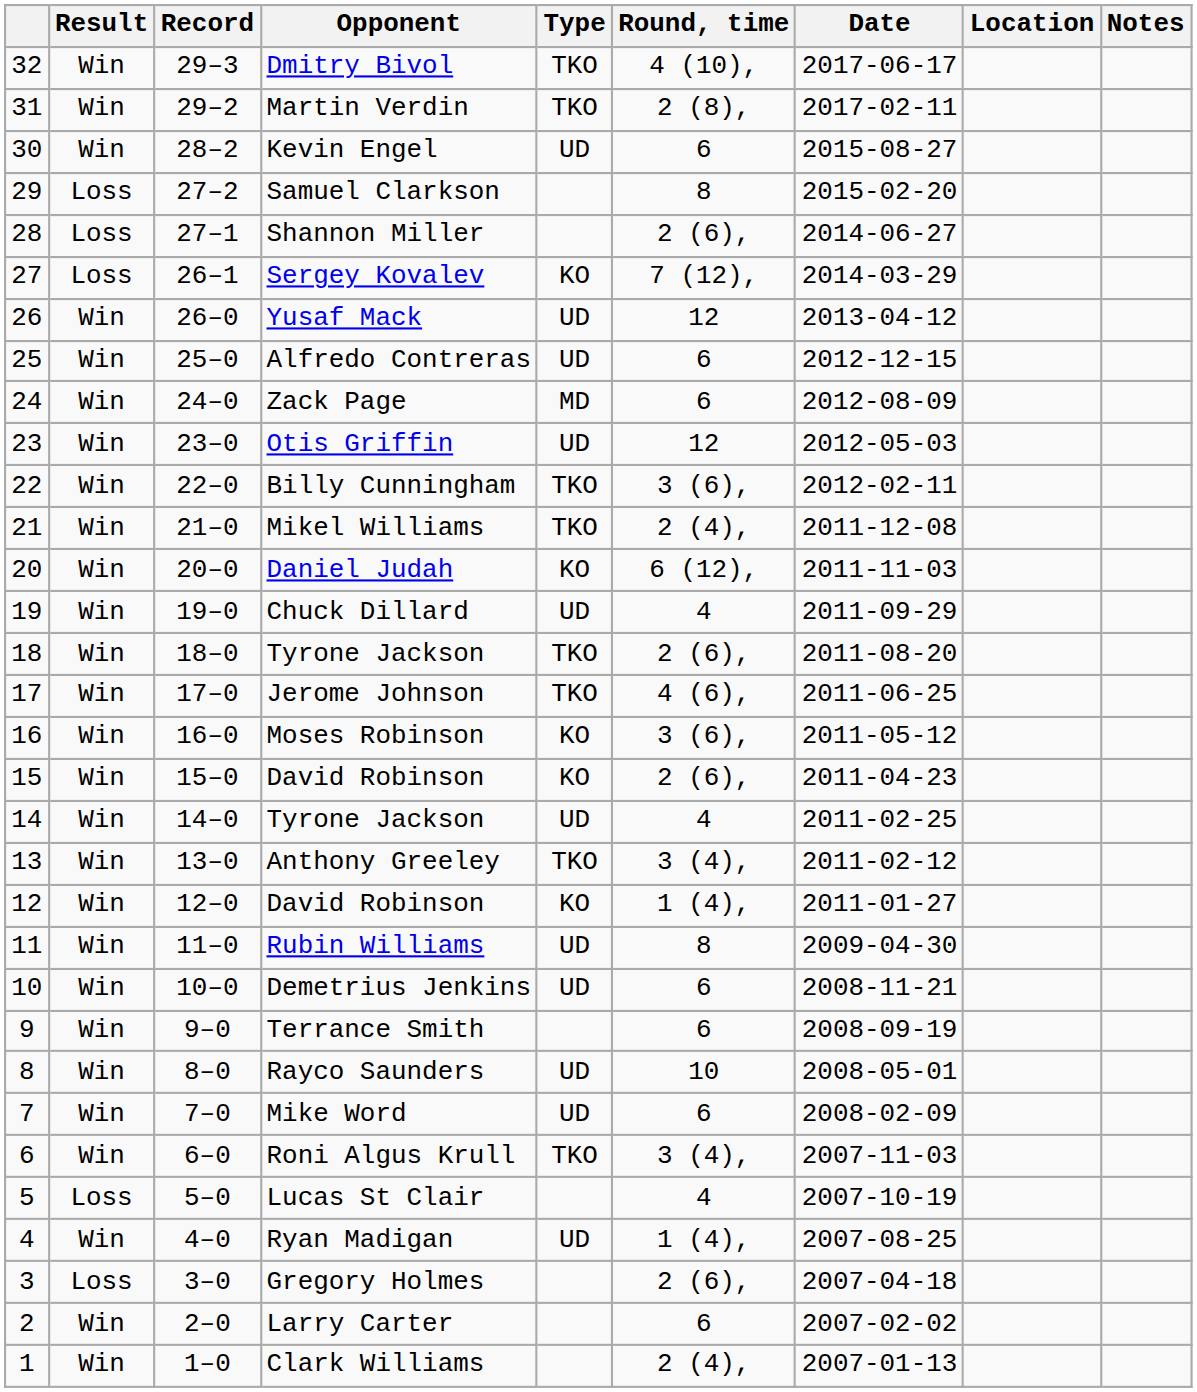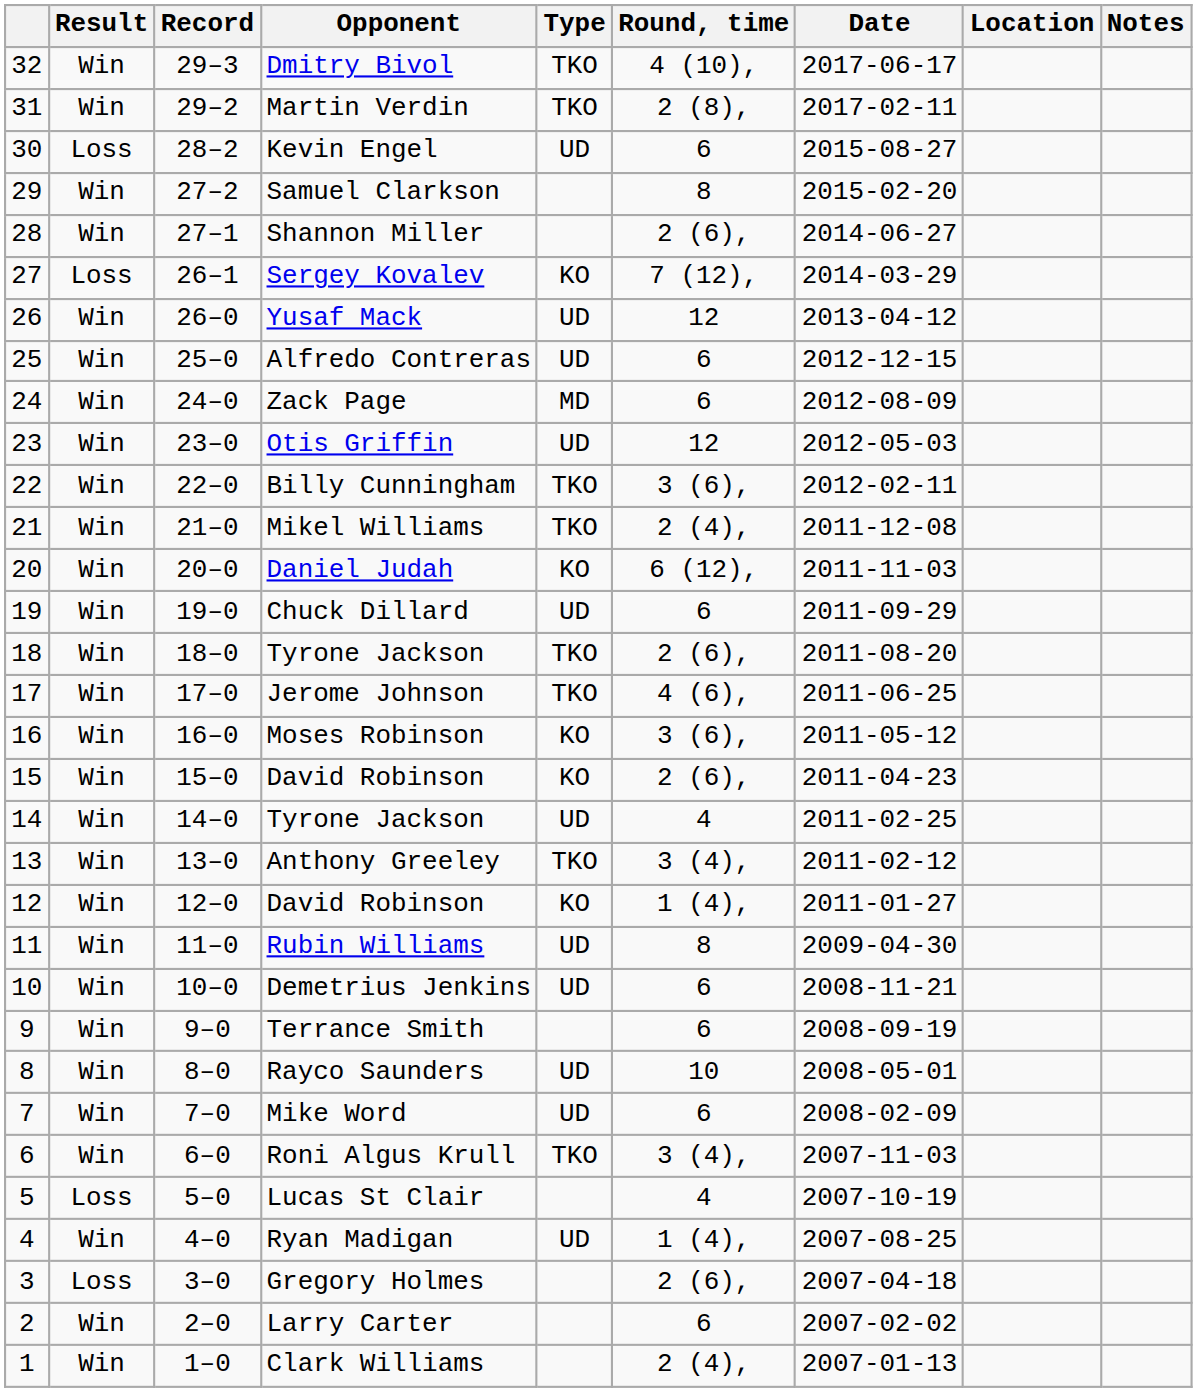 <table class="wikitable" style="text-align:center; font-size:95%">
 <tr>
 <th></th>
 <th>Result</th>
 <th>Record</th>
 <th>Opponent</th>
 <th>Type</th>
 <th>Round, time</th>
 <th>Date</th>
 <th>Location</th>
 <th>Notes</th>
 </tr>
 <tr>
 <td>32</td>
 <td>Win</td>
 <td>29–3</td>
 <td style="text-align:left;"> <a href='#'>Dmitry Bivol</a></td>
 <td>TKO</td>
 <td>4 (10), </td>
 <td>2017-06-17</td>
 <td style="text-align:left;"> </td>
 <td style="text-align:left;"></td>
 </tr>
 <tr>
 <td>31</td>
 <td>Win</td>
 <td>29–2</td>
 <td style="text-align:left;"> Martin Verdin</td>
 <td>TKO</td>
 <td>2 (8), </td>
 <td>2017-02-11</td>
 <td style="text-align:left;"> </td>
 <td style="text-align:left;"></td>
 </tr>
 <tr>
 <td>30</td>
-<td>Win</td>
+<td>Loss</td>
 <td>28–2</td>
 <td style="text-align:left;"> Kevin Engel</td>
 <td>UD</td>
 <td>6</td>
 <td>2015-08-27</td>
 <td style="text-align:left;"> </td>
 <td style="text-align:left;"></td>
 </tr>
 <tr>
 <td>29</td>
-<td>Loss</td>
+<td>Win</td>
 <td>27–2</td>
 <td style="text-align:left;"> Samuel Clarkson</td>
 <td></td>
 <td>8</td>
 <td>2015-02-20</td>
 <td style="text-align:left;"> </td>
 <td style="text-align:left;"></td>
 </tr>
 <tr>
 <td>28</td>
-<td>Loss</td>
+<td>Win</td>
 <td>27–1</td>
 <td style="text-align:left;"> Shannon Miller</td>
 <td></td>
 <td>2 (6), </td>
 <td>2014-06-27</td>
 <td style="text-align:left;"> </td>
 <td style="text-align:left;"></td>
 </tr>
 <tr>
 <td>27</td>
 <td>Loss</td>
 <td>26–1</td>
 <td style="text-align:left;"> <a href='#'>Sergey Kovalev</a></td>
 <td>KO</td>
 <td>7 (12), </td>
 <td>2014-03-29</td>
 <td style="text-align:left;"> </td>
 <td style="text-align:left;"></td>
 </tr>
 <tr>
 <td>26</td>
 <td>Win</td>
 <td>26–0</td>
 <td style="text-align:left;"> <a href='#'>Yusaf Mack</a></td>
 <td>UD</td>
 <td>12</td>
 <td>2013-04-12</td>
 <td style="text-align:left;"> </td>
 <td style="text-align:left;"></td>
 </tr>
 <tr>
 <td>25</td>
 <td>Win</td>
 <td>25–0</td>
 <td style="text-align:left;"> Alfredo Contreras</td>
 <td>UD</td>
 <td>6</td>
 <td>2012-12-15</td>
 <td style="text-align:left;"> </td>
 <td style="text-align:left;"></td>
 </tr>
 <tr>
 <td>24</td>
 <td>Win</td>
 <td>24–0</td>
 <td style="text-align:left;"> Zack Page</td>
 <td>MD</td>
 <td>6</td>
 <td>2012-08-09</td>
 <td style="text-align:left;"> </td>
 <td style="text-align:left;"></td>
 </tr>
 <tr>
 <td>23</td>
 <td>Win</td>
 <td>23–0</td>
 <td style="text-align:left;"> <a href='#'>Otis Griffin</a></td>
 <td>UD</td>
 <td>12</td>
 <td>2012-05-03</td>
 <td style="text-align:left;"> </td>
 <td style="text-align:left;"></td>
 </tr>
 <tr>
 <td>22</td>
 <td>Win</td>
 <td>22–0</td>
 <td style="text-align:left;"> Billy Cunningham</td>
 <td>TKO</td>
 <td>3 (6), </td>
 <td>2012-02-11</td>
 <td style="text-align:left;"> </td>
 <td style="text-align:left;"></td>
 </tr>
 <tr>
 <td>21</td>
 <td>Win</td>
 <td>21–0</td>
 <td style="text-align:left;"> Mikel Williams</td>
 <td>TKO</td>
 <td>2 (4), </td>
 <td>2011-12-08</td>
 <td style="text-align:left;"> </td>
 <td style="text-align:left;"></td>
 </tr>
 <tr>
 <td>20</td>
 <td>Win</td>
 <td>20–0</td>
 <td style="text-align:left;"> <a href='#'>Daniel Judah</a></td>
 <td>KO</td>
 <td>6 (12), </td>
 <td>2011-11-03</td>
 <td style="text-align:left;"> </td>
 <td style="text-align:left;"></td>
 </tr>
 <tr>
 <td>19</td>
 <td>Win</td>
 <td>19–0</td>
 <td style="text-align:left;"> Chuck Dillard</td>
 <td>UD</td>
-<td>4</td>
+<td>6</td>
 <td>2011-09-29</td>
 <td style="text-align:left;"> </td>
 <td style="text-align:left;"></td>
 </tr>
 <tr>
 <td>18</td>
 <td>Win</td>
 <td>18–0</td>
 <td style="text-align:left;"> Tyrone Jackson</td>
 <td>TKO</td>
 <td>2 (6), </td>
 <td>2011-08-20</td>
 <td style="text-align:left;"> </td>
 <td style="text-align:left;"></td>
 </tr>
 <tr>
 <td>17</td>
 <td>Win</td>
 <td>17–0</td>
 <td style="text-align:left;"> Jerome Johnson</td>
 <td>TKO</td>
 <td>4 (6), </td>
 <td>2011-06-25</td>
 <td style="text-align:left;"> </td>
 <td style="text-align:left;"></td>
 </tr>
 <tr>
 <td>16</td>
 <td>Win</td>
 <td>16–0</td>
 <td style="text-align:left;"> Moses Robinson</td>
 <td>KO</td>
 <td>3 (6), </td>
 <td>2011-05-12</td>
 <td style="text-align:left;"> </td>
 <td style="text-align:left;"></td>
 </tr>
 <tr>
 <td>15</td>
 <td>Win</td>
 <td>15–0</td>
 <td style="text-align:left;"> David Robinson</td>
 <td>KO</td>
 <td>2 (6), </td>
 <td>2011-04-23</td>
 <td style="text-align:left;"> </td>
 <td style="text-align:left;"></td>
 </tr>
 <tr>
 <td>14</td>
 <td>Win</td>
 <td>14–0</td>
 <td style="text-align:left;"> Tyrone Jackson</td>
 <td>UD</td>
 <td>4</td>
 <td>2011-02-25</td>
 <td style="text-align:left;"> </td>
 <td style="text-align:left;"></td>
 </tr>
 <tr>
 <td>13</td>
 <td>Win</td>
 <td>13–0</td>
 <td style="text-align:left;"> Anthony Greeley</td>
 <td>TKO</td>
 <td>3 (4), </td>
 <td>2011-02-12</td>
 <td style="text-align:left;"> </td>
 <td style="text-align:left;"></td>
 </tr>
 <tr>
 <td>12</td>
 <td>Win</td>
 <td>12–0</td>
 <td style="text-align:left;"> David Robinson</td>
 <td>KO</td>
 <td>1 (4), </td>
 <td>2011-01-27</td>
 <td style="text-align:left;"> </td>
 <td style="text-align:left;"></td>
 </tr>
 <tr>
 <td>11</td>
 <td>Win</td>
 <td>11–0</td>
 <td style="text-align:left;"> <a href='#'>Rubin Williams</a></td>
 <td>UD</td>
 <td>8</td>
 <td>2009-04-30</td>
 <td style="text-align:left;"> </td>
 <td style="text-align:left;"></td>
 </tr>
 <tr>
 <td>10</td>
 <td>Win</td>
 <td>10–0</td>
 <td style="text-align:left;"> Demetrius Jenkins</td>
 <td>UD</td>
 <td>6</td>
 <td>2008-11-21</td>
 <td style="text-align:left;"> </td>
 <td style="text-align:left;"></td>
 </tr>
 <tr>
 <td>9</td>
 <td>Win</td>
 <td>9–0</td>
 <td style="text-align:left;"> Terrance Smith</td>
 <td></td>
 <td>6</td>
 <td>2008-09-19</td>
 <td style="text-align:left;"> </td>
 <td style="text-align:left;"></td>
 </tr>
 <tr>
 <td>8</td>
 <td>Win</td>
 <td>8–0</td>
 <td style="text-align:left;"> Rayco Saunders</td>
 <td>UD</td>
 <td>10</td>
 <td>2008-05-01</td>
 <td style="text-align:left;"> </td>
 <td style="text-align:left;"></td>
 </tr>
 <tr>
 <td>7</td>
 <td>Win</td>
 <td>7–0</td>
 <td style="text-align:left;"> Mike Word</td>
 <td>UD</td>
 <td>6</td>
 <td>2008-02-09</td>
 <td style="text-align:left;"> </td>
 <td style="text-align:left;"></td>
 </tr>
 <tr>
 <td>6</td>
 <td>Win</td>
 <td>6–0</td>
 <td style="text-align:left;"> Roni Algus Krull</td>
 <td>TKO</td>
 <td>3 (4), </td>
 <td>2007-11-03</td>
 <td style="text-align:left;"> </td>
 <td style="text-align:left;"></td>
 </tr>
 <tr>
 <td>5</td>
 <td>Loss</td>
 <td>5–0</td>
 <td style="text-align:left;"> Lucas St Clair</td>
 <td></td>
 <td>4</td>
 <td>2007-10-19</td>
 <td style="text-align:left;"> </td>
 <td style="text-align:left;"></td>
 </tr>
 <tr>
 <td>4</td>
 <td>Win</td>
 <td>4–0</td>
 <td style="text-align:left;"> Ryan Madigan</td>
 <td>UD</td>
 <td>1 (4), </td>
 <td>2007-08-25</td>
 <td style="text-align:left;"> </td>
 <td style="text-align:left;"></td>
 </tr>
 <tr>
 <td>3</td>
 <td>Loss</td>
 <td>3–0</td>
 <td style="text-align:left;"> Gregory Holmes</td>
 <td></td>
 <td>2 (6), </td>
 <td>2007-04-18</td>
 <td style="text-align:left;"> </td>
 <td style="text-align:left;"></td>
 </tr>
 <tr>
 <td>2</td>
 <td>Win</td>
 <td>2–0</td>
 <td style="text-align:left;"> Larry Carter</td>
 <td></td>
 <td>6</td>
 <td>2007-02-02</td>
 <td style="text-align:left;"> </td>
 <td style="text-align:left;"></td>
 </tr>
 <tr>
 <td>1</td>
 <td>Win</td>
 <td>1–0</td>
 <td style="text-align:left;"> Clark Williams</td>
 <td></td>
 <td>2 (4), </td>
 <td>2007-01-13</td>
 <td style="text-align:left;"> </td>
 <td style="text-align:left;"></td>
 </tr>
 </table>
